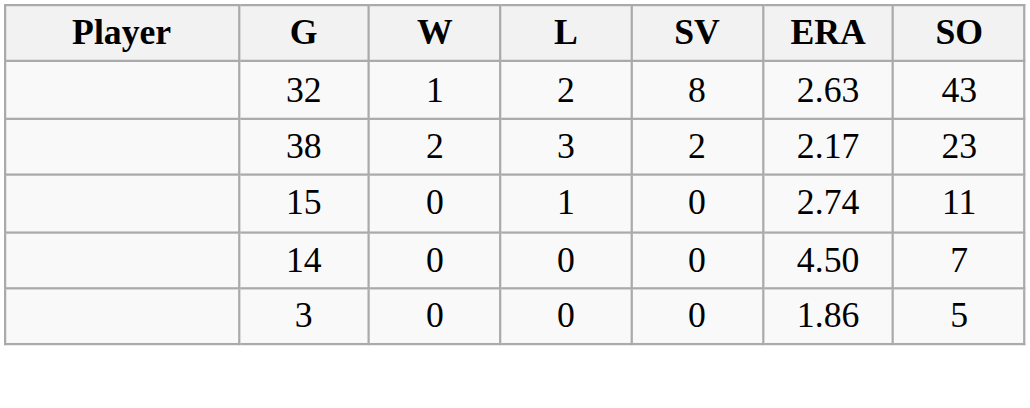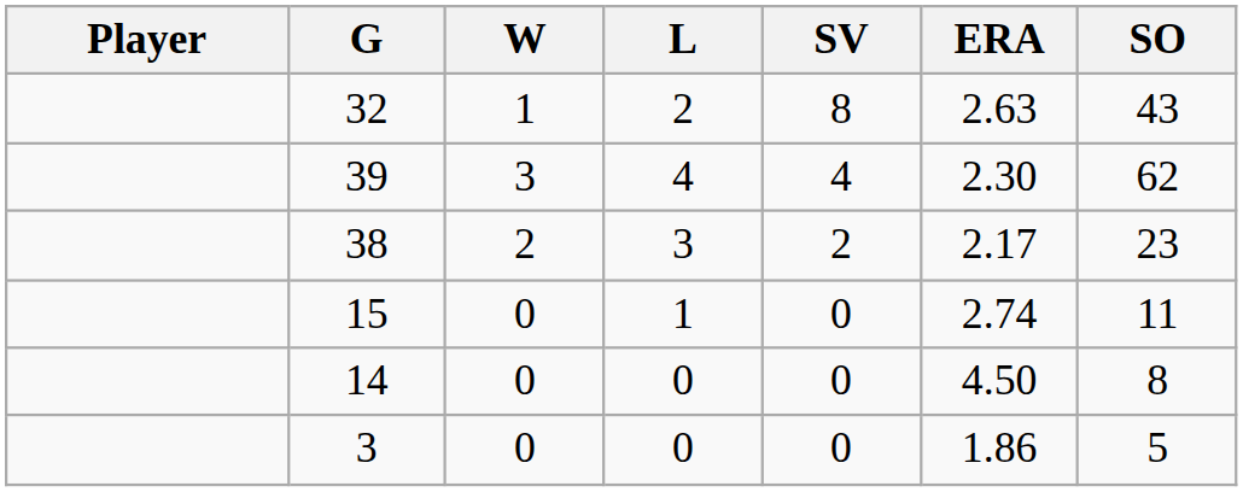 <table class="wikitable sortable">
 <tr>
 <th bgcolor="#DDDDFF" width="16%">Player</th>
 <th bgcolor="#DDDDFF" width="9%">G</th>
 <th bgcolor="#DDDDFF" width="9%">W</th>
 <th bgcolor="#DDDDFF" width="9%">L</th>
 <th bgcolor="#DDDDFF" width="9%">SV</th>
 <th bgcolor="#DDDDFF" width="9%">ERA</th>
 <th bgcolor="#DDDDFF" width="9%">SO</th>
 </tr>
 <tr align="center">
 <td></td>
 <td>32</td>
 <td>1</td>
 <td>2</td>
 <td>8</td>
 <td>2.63</td>
 <td>43</td>
+</tr>
+<tr align=center>
+<td></td>
+<td>39</td>
+<td>3</td>
+<td>4</td>
+<td>4</td>
+<td>2.30</td>
+<td>62</td>
 </tr>
 <tr align="center">
 <td></td>
 <td>38</td>
 <td>2</td>
 <td>3</td>
 <td>2</td>
 <td>2.17</td>
 <td>23</td>
 </tr>
 <tr align="center">
 <td></td>
 <td>15</td>
 <td>0</td>
 <td>1</td>
 <td>0</td>
 <td>2.74</td>
 <td>11</td>
 </tr>
 <tr align="center">
 <td></td>
 <td>14</td>
 <td>0</td>
 <td>0</td>
 <td>0</td>
 <td>4.50</td>
-<td>7</td>
+<td>8</td>
 </tr>
 <tr align="center">
 <td></td>
 <td>3</td>
 <td>0</td>
 <td>0</td>
 <td>0</td>
 <td>1.86</td>
 <td>5</td>
 </tr>
 </table>
